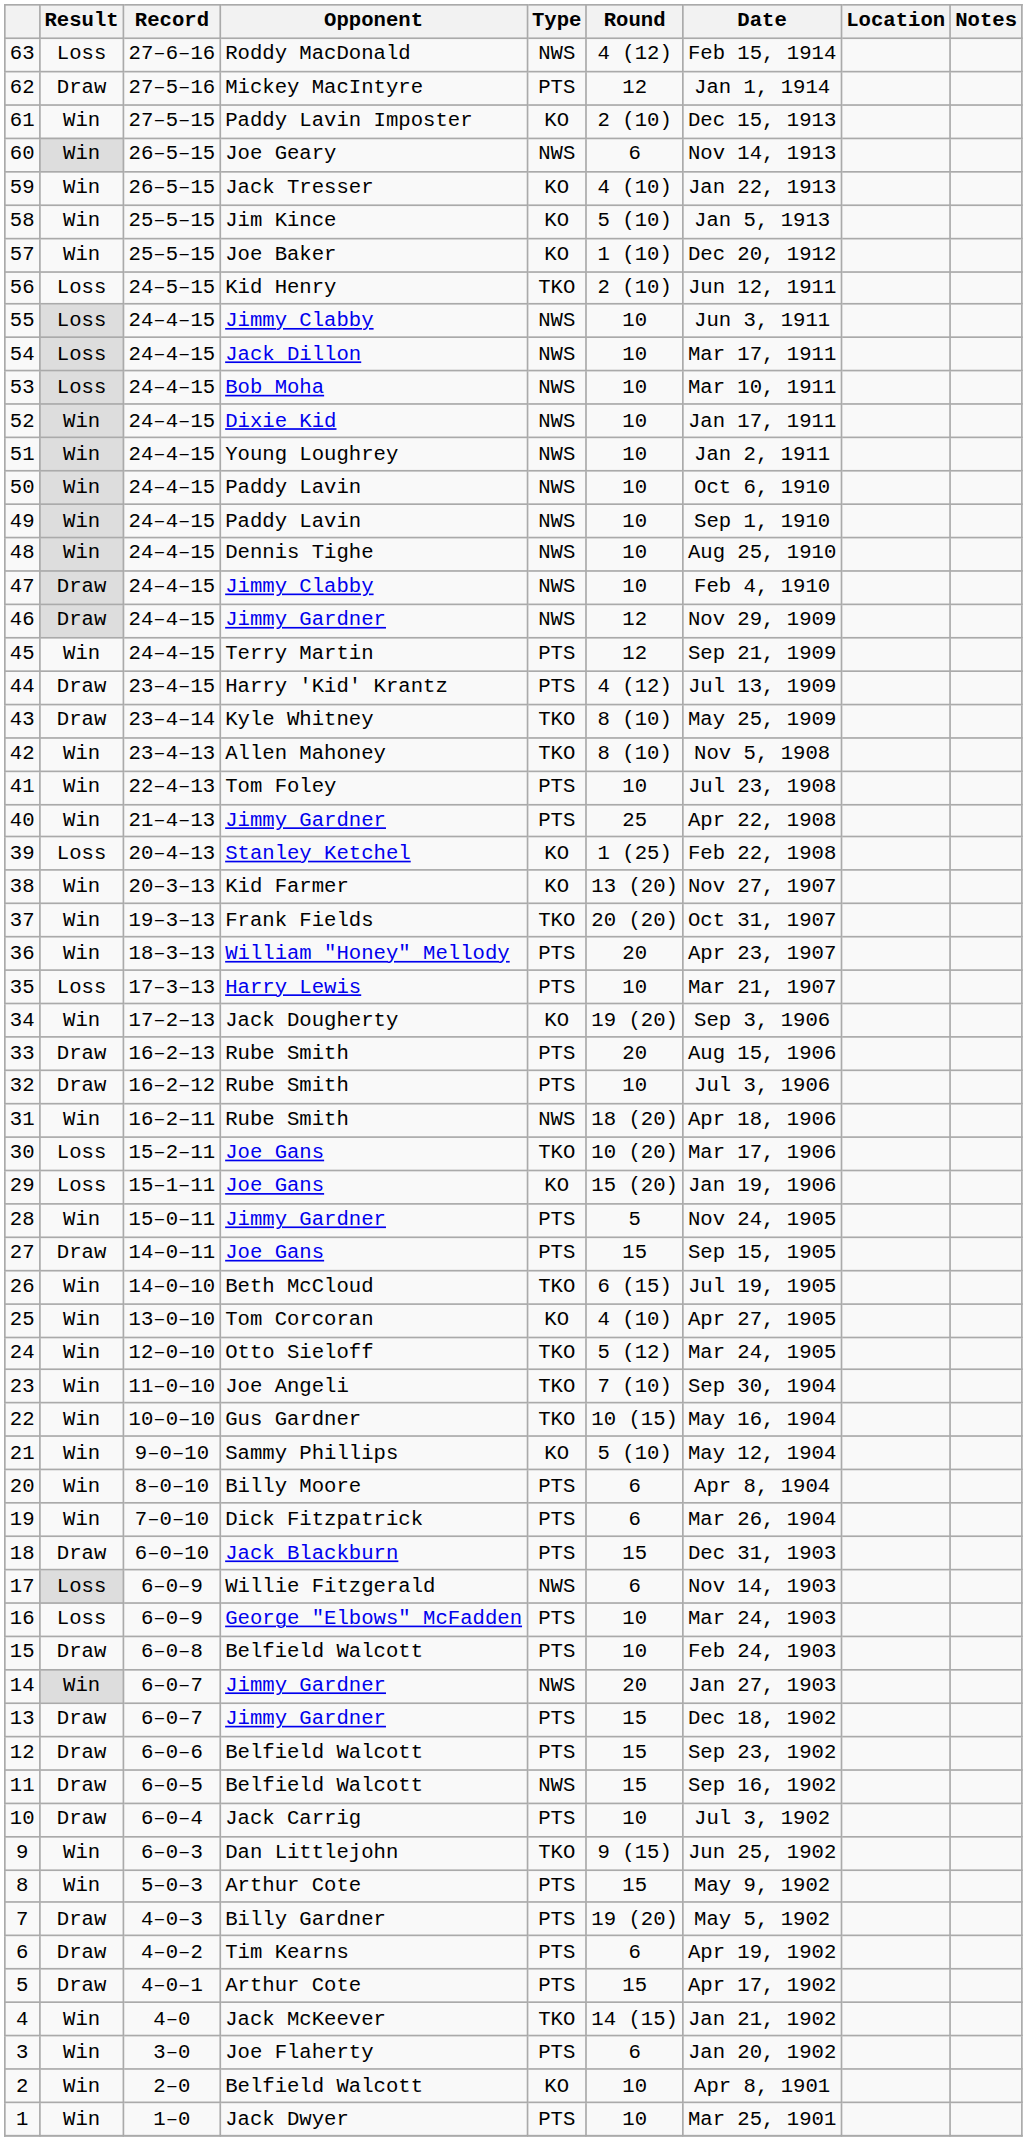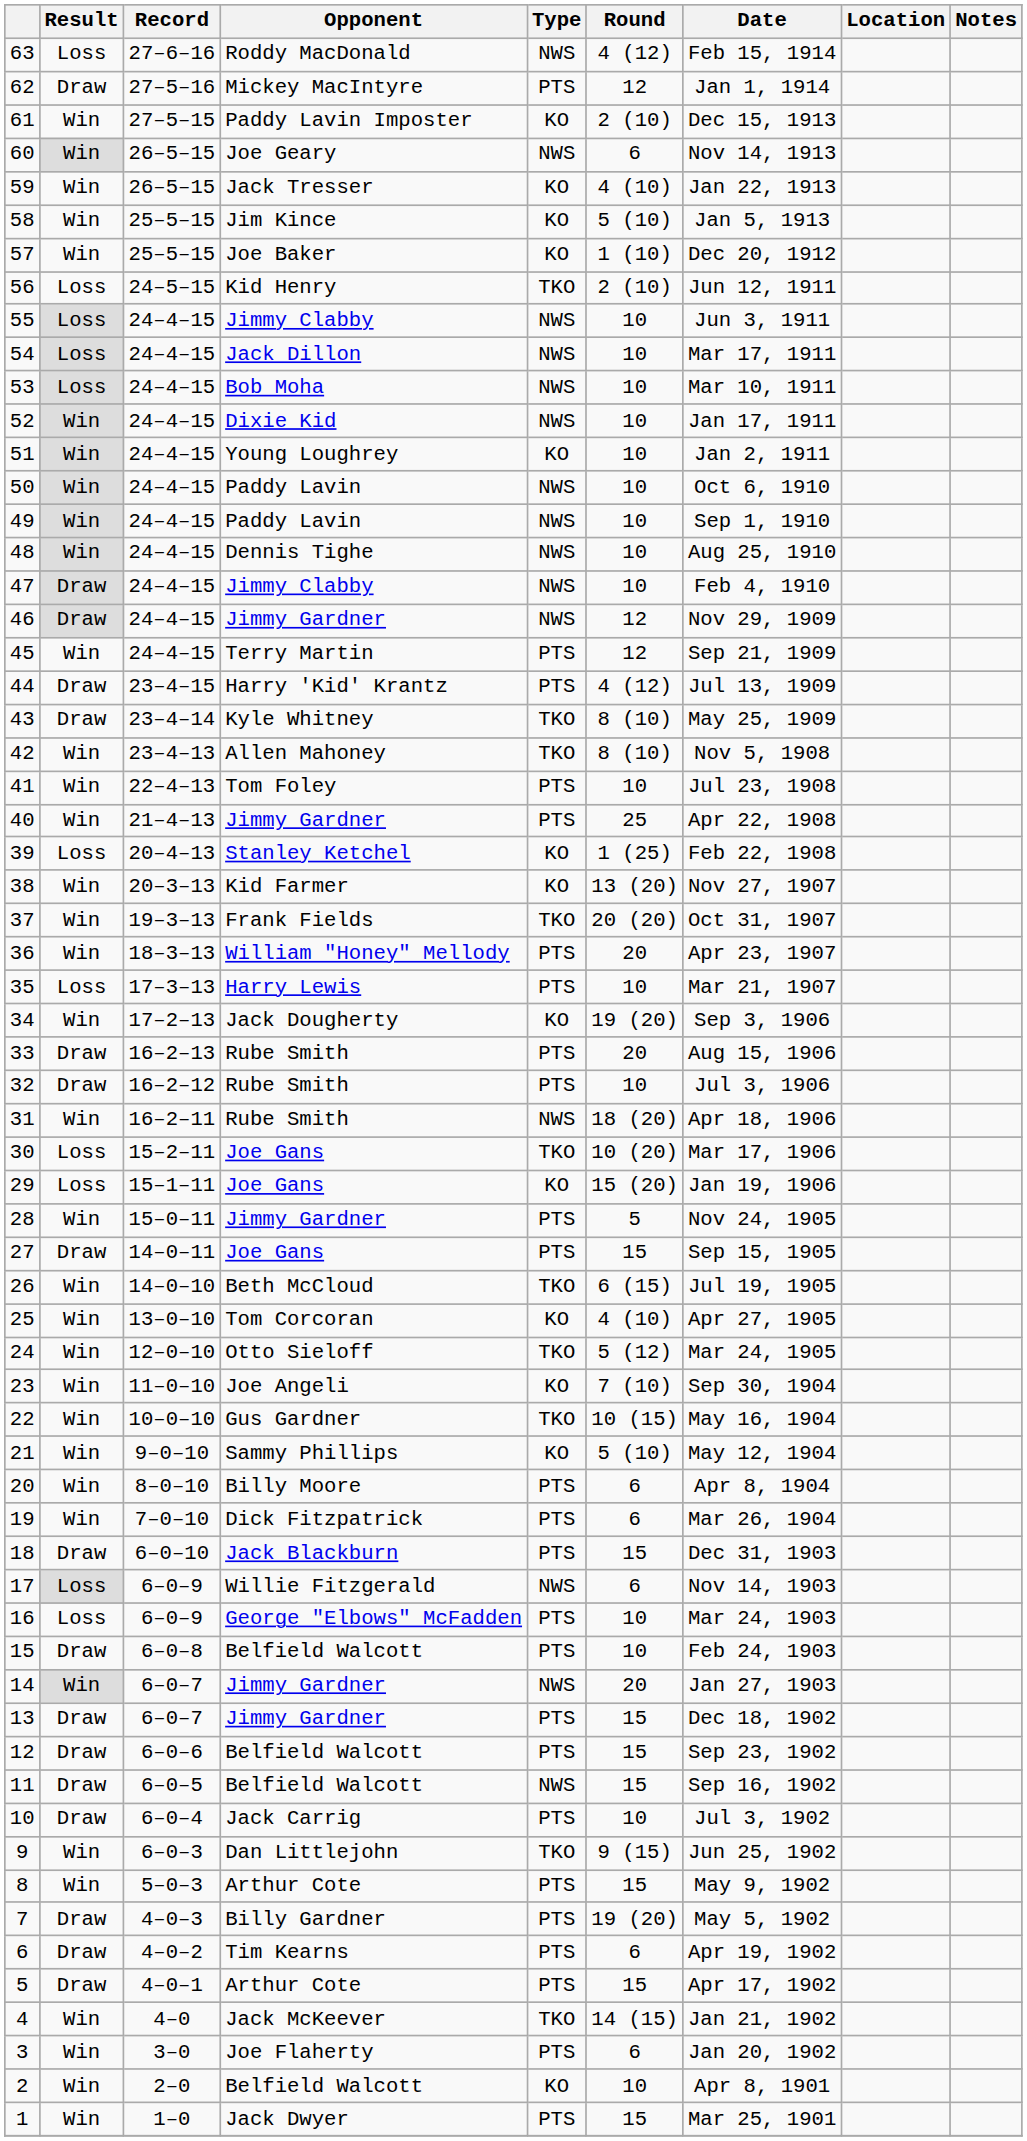 <table class="wikitable mw-collapsible mw-collapsed" style="text-align:center; font-size:95%">
 <tr>
 <th></th>
 <th>Result</th>
 <th>Record</th>
 <th>Opponent</th>
 <th>Type</th>
 <th>Round</th>
 <th>Date</th>
 <th>Location</th>
 <th>Notes</th>
 </tr>
 <tr>
 <td>63</td>
 <td>Loss</td>
 <td>27–6–16 </td>
 <td style="text-align:left;">Roddy MacDonald</td>
 <td>NWS</td>
 <td>4 (12)</td>
 <td>Feb 15, 1914</td>
 <td style="text-align:left;"></td>
 <td></td>
 </tr>
 <tr>
 <td>62</td>
 <td>Draw</td>
 <td>27–5–16 </td>
 <td style="text-align:left;">Mickey MacIntyre</td>
 <td>PTS</td>
 <td>12</td>
 <td>Jan 1, 1914</td>
 <td style="text-align:left;"></td>
 <td></td>
 </tr>
 <tr>
 <td>61</td>
 <td>Win</td>
 <td>27–5–15 </td>
 <td style="text-align:left;">Paddy Lavin Imposter</td>
 <td>KO</td>
 <td>2 (10)</td>
 <td>Dec 15, 1913</td>
 <td style="text-align:left;"></td>
 <td></td>
 </tr>
 <tr>
 <td>60</td>
 <td style="background:#DDD">Win</td>
 <td>26–5–15 </td>
 <td style="text-align:left;">Joe Geary</td>
 <td>NWS</td>
 <td>6</td>
 <td>Nov 14, 1913</td>
 <td style="text-align:left;"></td>
 <td></td>
 </tr>
 <tr>
 <td>59</td>
 <td>Win</td>
 <td>26–5–15 </td>
 <td style="text-align:left;">Jack Tresser</td>
 <td>KO</td>
 <td>4 (10)</td>
 <td>Jan 22, 1913</td>
 <td style="text-align:left;"></td>
 <td></td>
 </tr>
 <tr>
 <td>58</td>
 <td>Win</td>
 <td>25–5–15 </td>
 <td style="text-align:left;">Jim Kince</td>
 <td>KO</td>
 <td>5 (10)</td>
 <td>Jan 5, 1913</td>
 <td style="text-align:left;"></td>
 <td></td>
 </tr>
 <tr>
 <td>57</td>
 <td>Win</td>
 <td>25–5–15 </td>
 <td style="text-align:left;">Joe Baker</td>
 <td>KO</td>
 <td>1 (10)</td>
 <td>Dec 20, 1912</td>
 <td style="text-align:left;"></td>
 <td></td>
 </tr>
 <tr>
 <td>56</td>
 <td>Loss</td>
 <td>24–5–15 </td>
 <td style="text-align:left;">Kid Henry</td>
 <td>TKO</td>
 <td>2 (10)</td>
 <td>Jun 12, 1911</td>
 <td style="text-align:left;"></td>
 <td></td>
 </tr>
 <tr>
 <td>55</td>
 <td style="background:#DDD">Loss</td>
 <td>24–4–15 </td>
 <td style="text-align:left;"><a href='#'>Jimmy Clabby</a></td>
 <td>NWS</td>
 <td>10</td>
 <td>Jun 3, 1911</td>
 <td style="text-align:left;"></td>
 <td></td>
 </tr>
 <tr>
 <td>54</td>
 <td style="background:#DDD">Loss</td>
 <td>24–4–15 </td>
 <td style="text-align:left;"><a href='#'>Jack Dillon</a></td>
 <td>NWS</td>
 <td>10</td>
 <td>Mar 17, 1911</td>
 <td style="text-align:left;"></td>
 <td></td>
 </tr>
 <tr>
 <td>53</td>
 <td style="background:#DDD">Loss</td>
 <td>24–4–15 </td>
 <td style="text-align:left;"><a href='#'>Bob Moha</a></td>
 <td>NWS</td>
 <td>10</td>
 <td>Mar 10, 1911</td>
 <td style="text-align:left;"></td>
 <td></td>
 </tr>
 <tr>
 <td>52</td>
 <td style="background:#DDD">Win</td>
 <td>24–4–15 </td>
 <td style="text-align:left;"><a href='#'>Dixie Kid</a></td>
 <td>NWS</td>
 <td>10</td>
 <td>Jan 17, 1911</td>
 <td style="text-align:left;"></td>
 <td></td>
 </tr>
 <tr>
 <td>51</td>
 <td style="background:#DDD">Win</td>
 <td>24–4–15 </td>
 <td style="text-align:left;">Young Loughrey</td>
-<td>NWS</td>
+<td>KO</td>
 <td>10</td>
 <td>Jan 2, 1911</td>
 <td style="text-align:left;"></td>
 <td></td>
 </tr>
 <tr>
 <td>50</td>
 <td style="background:#DDD">Win</td>
 <td>24–4–15 </td>
 <td style="text-align:left;">Paddy Lavin</td>
 <td>NWS</td>
 <td>10</td>
 <td>Oct 6, 1910</td>
 <td style="text-align:left;"></td>
 <td></td>
 </tr>
 <tr>
 <td>49</td>
 <td style="background:#DDD">Win</td>
 <td>24–4–15 </td>
 <td style="text-align:left;">Paddy Lavin</td>
 <td>NWS</td>
 <td>10</td>
 <td>Sep 1, 1910</td>
 <td style="text-align:left;"></td>
 <td></td>
 </tr>
 <tr>
 <td>48</td>
 <td style="background:#DDD">Win</td>
 <td>24–4–15 </td>
 <td style="text-align:left;">Dennis Tighe</td>
 <td>NWS</td>
 <td>10</td>
 <td>Aug 25, 1910</td>
 <td style="text-align:left;"></td>
 <td></td>
 </tr>
 <tr>
 <td>47</td>
 <td style="background:#DDD">Draw</td>
 <td>24–4–15 </td>
 <td style="text-align:left;"><a href='#'>Jimmy Clabby</a></td>
 <td>NWS</td>
 <td>10</td>
 <td>Feb 4, 1910</td>
 <td style="text-align:left;"></td>
 <td></td>
 </tr>
 <tr>
 <td>46</td>
 <td style="background:#DDD">Draw</td>
 <td>24–4–15 </td>
 <td style="text-align:left;"><a href='#'>Jimmy Gardner</a></td>
 <td>NWS</td>
 <td>12</td>
 <td>Nov 29, 1909</td>
 <td style="text-align:left;"></td>
 <td></td>
 </tr>
 <tr>
 <td>45</td>
 <td>Win</td>
 <td>24–4–15 </td>
 <td style="text-align:left;">Terry Martin</td>
 <td>PTS</td>
 <td>12</td>
 <td>Sep 21, 1909</td>
 <td style="text-align:left;"></td>
 <td></td>
 </tr>
 <tr>
 <td>44</td>
 <td>Draw</td>
 <td>23–4–15 </td>
 <td style="text-align:left;">Harry 'Kid' Krantz</td>
 <td>PTS</td>
 <td>4 (12)</td>
 <td>Jul 13, 1909</td>
 <td style="text-align:left;"></td>
 <td></td>
 </tr>
 <tr>
 <td>43</td>
 <td>Draw</td>
 <td>23–4–14 </td>
 <td style="text-align:left;">Kyle Whitney</td>
 <td>TKO</td>
 <td>8 (10)</td>
 <td>May 25, 1909</td>
 <td style="text-align:left;"></td>
 <td></td>
 </tr>
 <tr>
 <td>42</td>
 <td>Win</td>
 <td>23–4–13 </td>
 <td style="text-align:left;">Allen Mahoney</td>
 <td>TKO</td>
 <td>8 (10)</td>
 <td>Nov 5, 1908</td>
 <td style="text-align:left;"></td>
 <td></td>
 </tr>
 <tr>
 <td>41</td>
 <td>Win</td>
 <td>22–4–13 </td>
 <td style="text-align:left;">Tom Foley</td>
 <td>PTS</td>
 <td>10</td>
 <td>Jul 23, 1908</td>
 <td style="text-align:left;"></td>
 <td></td>
 </tr>
 <tr>
 <td>40</td>
 <td>Win</td>
 <td>21–4–13 </td>
 <td style="text-align:left;"><a href='#'>Jimmy Gardner</a></td>
 <td>PTS</td>
 <td>25</td>
 <td>Apr 22, 1908</td>
 <td style="text-align:left;"></td>
 <td style="text-align:left;"></td>
 </tr>
 <tr>
 <td>39</td>
 <td>Loss</td>
 <td>20–4–13 </td>
 <td style="text-align:left;"><a href='#'>Stanley Ketchel</a></td>
 <td>KO</td>
 <td>1 (25)</td>
 <td>Feb 22, 1908</td>
 <td style="text-align:left;"></td>
 <td style="text-align:left;"></td>
 </tr>
 <tr>
 <td>38</td>
 <td>Win</td>
 <td>20–3–13 </td>
 <td style="text-align:left;">Kid Farmer</td>
 <td>KO</td>
 <td>13 (20)</td>
 <td>Nov 27, 1907</td>
 <td style="text-align:left;"></td>
 <td style="text-align:left;"></td>
 </tr>
 <tr>
 <td>37</td>
 <td>Win</td>
 <td>19–3–13 </td>
 <td style="text-align:left;">Frank Fields</td>
 <td>TKO</td>
 <td>20 (20)</td>
 <td>Oct 31, 1907</td>
 <td style="text-align:left;"></td>
 <td></td>
 </tr>
 <tr>
 <td>36</td>
 <td>Win</td>
 <td>18–3–13 </td>
 <td style="text-align:left;"><a href='#'>William "Honey" Mellody</a></td>
 <td>PTS</td>
 <td>20</td>
 <td>Apr 23, 1907</td>
 <td style="text-align:left;"></td>
 <td style="text-align:left;"></td>
 </tr>
 <tr>
 <td>35</td>
 <td>Loss</td>
 <td>17–3–13 </td>
 <td style="text-align:left;"><a href='#'>Harry Lewis</a></td>
 <td>PTS</td>
 <td>10</td>
 <td>Mar 21, 1907</td>
 <td style="text-align:left;"></td>
 <td></td>
 </tr>
 <tr>
 <td>34</td>
 <td>Win</td>
 <td>17–2–13 </td>
 <td style="text-align:left;">Jack Dougherty</td>
 <td>KO</td>
 <td>19 (20)</td>
 <td>Sep 3, 1906</td>
 <td style="text-align:left;"></td>
 <td></td>
 </tr>
 <tr>
 <td>33</td>
 <td>Draw</td>
 <td>16–2–13 </td>
 <td style="text-align:left;">Rube Smith</td>
 <td>PTS</td>
 <td>20</td>
 <td>Aug 15, 1906</td>
 <td style="text-align:left;"></td>
 <td></td>
 </tr>
 <tr>
 <td>32</td>
 <td>Draw</td>
 <td>16–2–12 </td>
 <td style="text-align:left;">Rube Smith</td>
 <td>PTS</td>
 <td>10</td>
 <td>Jul 3, 1906</td>
 <td style="text-align:left;"></td>
 <td></td>
 </tr>
 <tr>
 <td>31</td>
 <td>Win</td>
 <td>16–2–11 </td>
 <td style="text-align:left;">Rube Smith</td>
 <td>NWS</td>
 <td>18 (20)</td>
 <td>Apr 18, 1906</td>
 <td style="text-align:left;"></td>
 <td></td>
 </tr>
 <tr>
 <td>30</td>
 <td>Loss</td>
 <td>15–2–11 </td>
 <td style="text-align:left;"><a href='#'>Joe Gans</a></td>
 <td>TKO</td>
 <td>10 (20)</td>
 <td>Mar 17, 1906</td>
 <td style="text-align:left;"></td>
 <td style="text-align:left;"></td>
 </tr>
 <tr>
 <td>29</td>
 <td>Loss</td>
 <td>15–1–11 </td>
 <td style="text-align:left;"><a href='#'>Joe Gans</a></td>
 <td>KO</td>
 <td>15 (20)</td>
 <td>Jan 19, 1906</td>
 <td style="text-align:left;"></td>
 <td style="text-align:left;"></td>
 </tr>
 <tr>
 <td>28</td>
 <td>Win</td>
 <td>15–0–11 </td>
 <td style="text-align:left;"><a href='#'>Jimmy Gardner</a></td>
 <td>PTS</td>
 <td>5</td>
 <td>Nov 24, 1905</td>
 <td style="text-align:left;"></td>
 <td></td>
 </tr>
 <tr>
 <td>27</td>
 <td>Draw</td>
 <td>14–0–11 </td>
 <td style="text-align:left;"><a href='#'>Joe Gans</a></td>
 <td>PTS</td>
 <td>15</td>
 <td>Sep 15, 1905</td>
 <td style="text-align:left;"></td>
 <td style="text-align:left;"></td>
 </tr>
 <tr>
 <td>26</td>
 <td>Win</td>
 <td>14–0–10 </td>
 <td style="text-align:left;">Beth McCloud</td>
 <td>TKO</td>
 <td>6 (15)</td>
 <td>Jul 19, 1905</td>
 <td style="text-align:left;"></td>
 <td></td>
 </tr>
 <tr>
 <td>25</td>
 <td>Win</td>
 <td>13–0–10 </td>
 <td style="text-align:left;">Tom Corcoran</td>
 <td>KO</td>
 <td>4 (10)</td>
 <td>Apr 27, 1905</td>
 <td style="text-align:left;"></td>
 <td></td>
 </tr>
 <tr>
 <td>24</td>
 <td>Win</td>
 <td>12–0–10 </td>
 <td style="text-align:left;">Otto Sieloff</td>
 <td>TKO</td>
 <td>5 (12)</td>
 <td>Mar 24, 1905</td>
 <td style="text-align:left;"></td>
 <td></td>
 </tr>
 <tr>
 <td>23</td>
 <td>Win</td>
 <td>11–0–10 </td>
 <td style="text-align:left;">Joe Angeli</td>
-<td>TKO</td>
+<td>KO</td>
 <td>7 (10)</td>
 <td>Sep 30, 1904</td>
 <td style="text-align:left;"></td>
 <td></td>
 </tr>
 <tr>
 <td>22</td>
 <td>Win</td>
 <td>10–0–10 </td>
 <td style="text-align:left;">Gus Gardner</td>
 <td>TKO</td>
 <td>10 (15)</td>
 <td>May 16, 1904</td>
 <td style="text-align:left;"></td>
 <td></td>
 </tr>
 <tr>
 <td>21</td>
 <td>Win</td>
 <td>9–0–10 </td>
 <td style="text-align:left;">Sammy Phillips</td>
 <td>KO</td>
 <td>5 (10)</td>
 <td>May 12, 1904</td>
 <td style="text-align:left;"></td>
 <td></td>
 </tr>
 <tr>
 <td>20</td>
 <td>Win</td>
 <td>8–0–10 </td>
 <td style="text-align:left;">Billy Moore</td>
 <td>PTS</td>
 <td>6</td>
 <td>Apr 8, 1904</td>
 <td style="text-align:left;"></td>
 <td></td>
 </tr>
 <tr>
 <td>19</td>
 <td>Win</td>
 <td>7–0–10 </td>
 <td style="text-align:left;">Dick Fitzpatrick</td>
 <td>PTS</td>
 <td>6</td>
 <td>Mar 26, 1904</td>
 <td style="text-align:left;"></td>
 <td></td>
 </tr>
 <tr>
 <td>18</td>
 <td>Draw</td>
 <td>6–0–10 </td>
 <td style="text-align:left;"><a href='#'>Jack Blackburn</a></td>
 <td>PTS</td>
 <td>15</td>
 <td>Dec 31, 1903</td>
 <td style="text-align:left;"></td>
 <td></td>
 </tr>
 <tr>
 <td>17</td>
 <td style="background:#DDD">Loss</td>
 <td>6–0–9 </td>
 <td style="text-align:left;">Willie Fitzgerald</td>
 <td>NWS</td>
 <td>6</td>
 <td>Nov 14, 1903</td>
 <td style="text-align:left;"></td>
 <td></td>
 </tr>
 <tr>
 <td>16</td>
 <td>Loss</td>
 <td>6–0–9 </td>
 <td style="text-align:left;"><a href='#'>George "Elbows" McFadden</a></td>
 <td>PTS</td>
 <td>10</td>
 <td>Mar 24, 1903</td>
 <td style="text-align:left;"></td>
 <td style="text-align:left;"></td>
 </tr>
 <tr>
 <td>15</td>
 <td>Draw</td>
 <td>6–0–8 </td>
 <td style="text-align:left;">Belfield Walcott</td>
 <td>PTS</td>
 <td>10</td>
 <td>Feb 24, 1903</td>
 <td style="text-align:left;"></td>
 <td style="text-align:left;"></td>
 </tr>
 <tr>
 <td>14</td>
 <td style="background:#DDD">Win</td>
 <td>6–0–7 </td>
 <td style="text-align:left;"><a href='#'>Jimmy Gardner</a></td>
 <td>NWS</td>
 <td>20</td>
 <td>Jan 27, 1903</td>
 <td style="text-align:left;"></td>
 <td></td>
 </tr>
 <tr>
 <td>13</td>
 <td>Draw</td>
 <td>6–0–7</td>
 <td style="text-align:left;"><a href='#'>Jimmy Gardner</a></td>
 <td>PTS</td>
 <td>15</td>
 <td>Dec 18, 1902</td>
 <td style="text-align:left;"></td>
 <td></td>
 </tr>
 <tr>
 <td>12</td>
 <td>Draw</td>
 <td>6–0–6</td>
 <td style="text-align:left;">Belfield Walcott</td>
 <td>PTS</td>
 <td>15</td>
 <td>Sep 23, 1902</td>
 <td style="text-align:left;"></td>
 <td></td>
 </tr>
 <tr>
 <td>11</td>
 <td>Draw</td>
 <td>6–0–5</td>
 <td style="text-align:left;">Belfield Walcott</td>
 <td>NWS</td>
 <td>15</td>
 <td>Sep 16, 1902</td>
 <td style="text-align:left;"></td>
 <td></td>
 </tr>
 <tr>
 <td>10</td>
 <td>Draw</td>
 <td>6–0–4</td>
 <td style="text-align:left;">Jack Carrig</td>
 <td>PTS</td>
 <td>10</td>
 <td>Jul 3, 1902</td>
 <td style="text-align:left;"></td>
 <td></td>
 </tr>
 <tr>
 <td>9</td>
 <td>Win</td>
 <td>6–0–3</td>
 <td style="text-align:left;">Dan Littlejohn</td>
 <td>TKO</td>
 <td>9 (15)</td>
 <td>Jun 25, 1902</td>
 <td style="text-align:left;"></td>
 <td></td>
 </tr>
 <tr>
 <td>8</td>
 <td>Win</td>
 <td>5–0–3</td>
 <td style="text-align:left;">Arthur Cote</td>
 <td>PTS</td>
 <td>15</td>
 <td>May 9, 1902</td>
 <td style="text-align:left;"></td>
 <td></td>
 </tr>
 <tr>
 <td>7</td>
 <td>Draw</td>
 <td>4–0–3</td>
 <td style="text-align:left;">Billy Gardner</td>
 <td>PTS</td>
 <td>19 (20)</td>
 <td>May 5, 1902</td>
 <td style="text-align:left;"></td>
 <td></td>
 </tr>
 <tr>
 <td>6</td>
 <td>Draw</td>
 <td>4–0–2</td>
 <td style="text-align:left;">Tim Kearns</td>
 <td>PTS</td>
 <td>6</td>
 <td>Apr 19, 1902</td>
 <td style="text-align:left;"></td>
 <td></td>
 </tr>
 <tr>
 <td>5</td>
 <td>Draw</td>
 <td>4–0–1</td>
 <td style="text-align:left;">Arthur Cote</td>
 <td>PTS</td>
 <td>15</td>
 <td>Apr 17, 1902</td>
 <td style="text-align:left;"></td>
 <td></td>
 </tr>
 <tr>
 <td>4</td>
 <td>Win</td>
 <td>4–0</td>
 <td style="text-align:left;">Jack McKeever</td>
 <td>TKO</td>
 <td>14 (15)</td>
 <td>Jan 21, 1902</td>
 <td style="text-align:left;"></td>
 <td></td>
 </tr>
 <tr>
 <td>3</td>
 <td>Win</td>
 <td>3–0</td>
 <td style="text-align:left;">Joe Flaherty</td>
 <td>PTS</td>
 <td>6</td>
 <td>Jan 20, 1902</td>
 <td style="text-align:left;"></td>
 <td></td>
 </tr>
 <tr>
 <td>2</td>
 <td>Win</td>
 <td>2–0</td>
 <td style="text-align:left;">Belfield Walcott</td>
 <td>KO</td>
 <td>10</td>
 <td>Apr 8, 1901</td>
 <td style="text-align:left;"></td>
 <td></td>
 </tr>
 <tr>
 <td>1</td>
 <td>Win</td>
 <td>1–0</td>
 <td style="text-align:left;">Jack Dwyer</td>
 <td>PTS</td>
-<td>10</td>
+<td>15</td>
 <td>Mar 25, 1901</td>
 <td style="text-align:left;"></td>
 <td></td>
 </tr>
 <tr>
 </tr>
 </table>
